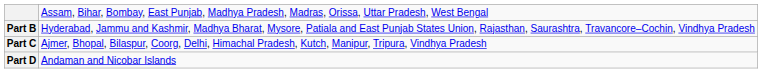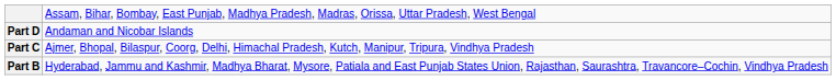 <table class="wikitable" style="text-align:left; font-size: 90%">
 <tr>
 <th></th>
 <td><a href='#'>Assam</a>, <a href='#'>Bihar</a>, <a href='#'>Bombay</a>, <a href='#'>East Punjab</a>, <a href='#'>Madhya Pradesh</a>, <a href='#'>Madras</a>, <a href='#'>Orissa</a>, <a href='#'>Uttar Pradesh</a>, <a href='#'>West Bengal</a></td>
 </tr>
 <tr>
-<th>Part B</th>
-<td><a href='#'>Hyderabad</a>, <a href='#'>Jammu and Kashmir</a>, <a href='#'>Madhya Bharat</a>, <a href='#'>Mysore</a>, <a href='#'>Patiala and East Punjab States Union</a>, <a href='#'>Rajasthan</a>, <a href='#'>Saurashtra</a>, <a href='#'>Travancore–Cochin</a>, <a href='#'>Vindhya Pradesh</a></td>
+<th>Part D</th>
+<td><a href='#'>Andaman and Nicobar Islands</a></td>
 </tr>
 <tr>
 <th>Part C</th>
 <td><a href='#'>Ajmer</a>, <a href='#'>Bhopal</a>, <a href='#'>Bilaspur</a>, <a href='#'>Coorg</a>, <a href='#'>Delhi</a>, <a href='#'>Himachal Pradesh</a>, <a href='#'>Kutch</a>, <a href='#'>Manipur</a>, <a href='#'>Tripura</a>, <a href='#'>Vindhya Pradesh</a></td>
 </tr>
 <tr>
-<th>Part D</th>
-<td><a href='#'>Andaman and Nicobar Islands</a></td>
+<th>Part B</th>
+<td><a href='#'>Hyderabad</a>, <a href='#'>Jammu and Kashmir</a>, <a href='#'>Madhya Bharat</a>, <a href='#'>Mysore</a>, <a href='#'>Patiala and East Punjab States Union</a>, <a href='#'>Rajasthan</a>, <a href='#'>Saurashtra</a>, <a href='#'>Travancore–Cochin</a>, <a href='#'>Vindhya Pradesh</a></td>
 </tr>
 </table>
